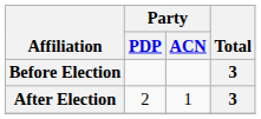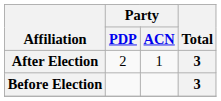 <table class=wikitable style="text-align:center">
 <tr style="vertical-align:bottom;">
 <th rowspan=2>Affiliation</th>
 <th colspan=2>Party</th>
 <th rowspan=2>Total</th>
 </tr>
 <tr>
 <th><a href='#'>PDP</a></th>
 <th><a href='#'>ACN</a></th>
 </tr>
 <tr>
+<th>After Election</th>
+<td>2</td>
+<td>1</td>
+<th>3</th>
+</tr>
+<tr>
 <th>Before Election</th>
 <td></td>
 <td></td>
 <th>3</th>
 </tr>
 <tr>
-<th>After Election</th>
-<td>2</td>
-<td>1</td>
-<th>3</th>
-</tr>
-<tr>
 </tr>
 </table>
